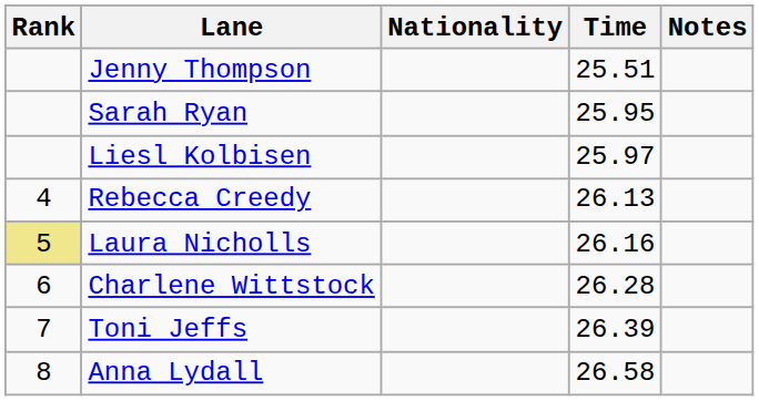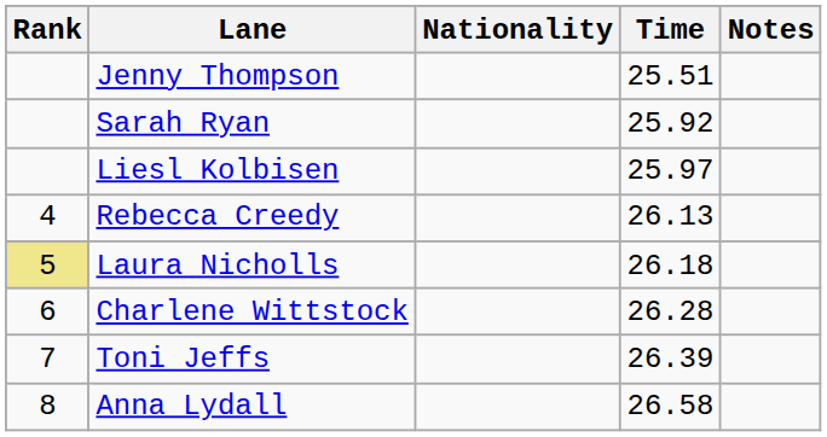 <table class="wikitable sortable" style="text-align:center">
 <tr>
 <th>Rank</th>
 <th>Lane</th>
 <th>Nationality</th>
 <th>Time</th>
 <th>Notes</th>
 </tr>
 <tr>
 <td></td>
 <td align=left><a href='#'>Jenny Thompson</a></td>
 <td align=left></td>
 <td>25.51</td>
 <td></td>
 </tr>
 <tr>
 <td></td>
 <td align=left><a href='#'>Sarah Ryan</a></td>
 <td align=left></td>
-<td>25.95</td>
+<td>25.92</td>
 <td></td>
 </tr>
 <tr>
 <td></td>
 <td align=left><a href='#'>Liesl Kolbisen</a></td>
 <td align=left></td>
 <td>25.97</td>
 <td></td>
 </tr>
 <tr>
 <td>4</td>
 <td align=left><a href='#'>Rebecca Creedy</a></td>
 <td align=left></td>
 <td>26.13</td>
 <td></td>
 </tr>
 <tr>
 <td style="background: khaki;">5</td>
 <td align=left><a href='#'>Laura Nicholls</a></td>
 <td align=left></td>
-<td>26.16</td>
+<td>26.18</td>
 <td></td>
 </tr>
 <tr>
 <td>6</td>
 <td align=left><a href='#'>Charlene Wittstock</a></td>
 <td align=left></td>
 <td>26.28</td>
 <td></td>
 </tr>
 <tr>
 <td>7</td>
 <td align=left><a href='#'>Toni Jeffs</a></td>
 <td align=left></td>
 <td>26.39</td>
 <td></td>
 </tr>
 <tr>
 <td>8</td>
 <td align=left><a href='#'>Anna Lydall</a></td>
 <td align=left></td>
 <td>26.58</td>
 <td></td>
 </tr>
 </table>
